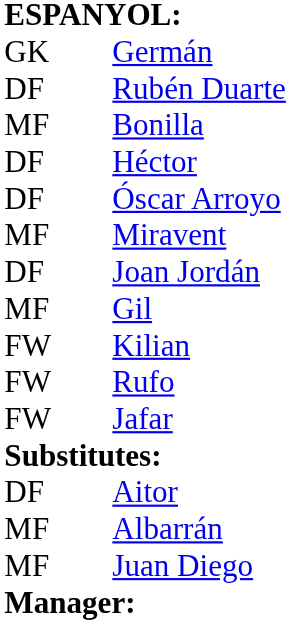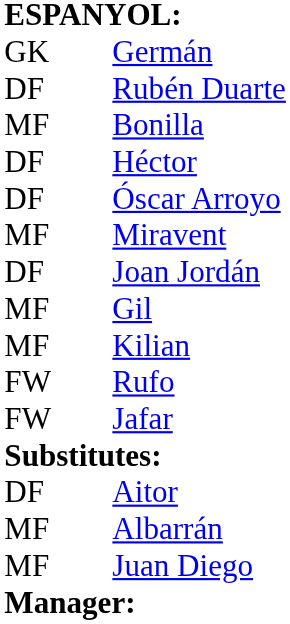 <table style="font-size: 90%" cellspacing="0" cellpadding="0" align=center>
 <tr>
 <td colspan="4"><strong>ESPANYOL:</strong></td>
 </tr>
 <tr>
 <th width=25></th>
 <th width=25></th>
 </tr>
 <tr>
 <td>GK</td>
 <td><strong> </strong></td>
 <td> <a href='#'>Germán</a></td>
 </tr>
 <tr>
 <td>DF</td>
 <td><strong> </strong></td>
 <td> <a href='#'>Rubén Duarte</a></td>
 <td></td>
 <td></td>
 </tr>
 <tr>
 <td>MF</td>
 <td><strong> </strong></td>
 <td> <a href='#'>Bonilla</a></td>
 </tr>
 <tr>
 <td>DF</td>
 <td><strong> </strong></td>
 <td> <a href='#'>Héctor</a></td>
 </tr>
 <tr>
 <td>DF</td>
 <td><strong> </strong></td>
 <td> <a href='#'>Óscar Arroyo</a></td>
 <td></td>
 <td></td>
 </tr>
 <tr>
 <td>MF</td>
 <td><strong> </strong></td>
 <td> <a href='#'>Miravent</a></td>
 </tr>
 <tr>
 <td>DF</td>
 <td><strong> </strong></td>
 <td> <a href='#'>Joan Jordán</a></td>
 </tr>
 <tr>
 <td>MF</td>
 <td><strong> </strong></td>
 <td> <a href='#'>Gil</a></td>
 <td></td>
 <td></td>
 </tr>
 <tr>
-<td>FW</td>
+<td>MF</td>
 <td><strong> </strong></td>
 <td> <a href='#'>Kilian</a></td>
 </tr>
 <tr>
 <td>FW</td>
 <td><strong> </strong></td>
 <td> <a href='#'>Rufo</a></td>
 </tr>
 <tr>
 <td>FW</td>
 <td><strong> </strong></td>
 <td> <a href='#'>Jafar</a></td>
 </tr>
 <tr>
 <td colspan=3><strong>Substitutes:</strong></td>
 </tr>
 <tr>
 <td>DF</td>
 <td><strong> </strong></td>
 <td> <a href='#'>Aitor</a></td>
 <td></td>
 <td></td>
 </tr>
 <tr>
 <td>MF</td>
 <td><strong> </strong></td>
 <td> <a href='#'>Albarrán</a></td>
 <td></td>
 <td></td>
 </tr>
 <tr>
 <td>MF</td>
 <td><strong> </strong></td>
 <td> <a href='#'>Juan Diego</a></td>
 <td></td>
 <td></td>
 </tr>
 <tr>
 <td colspan=3><strong>Manager:</strong></td>
 </tr>
 <tr>
 <td colspan=4></td>
 </tr>
 </table>
